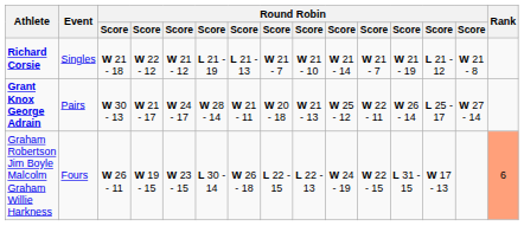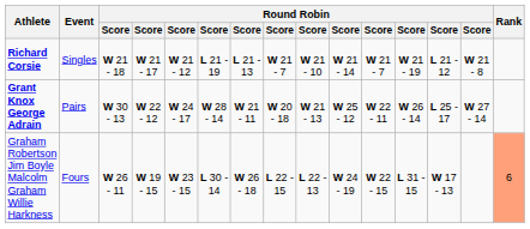 <table class="wikitable" style="font-size:88%; text-align:center">
 <tr>
 <th rowspan=2>Athlete</th>
 <th rowspan=2>Event</th>
 <th colspan=12>Round Robin</th>
 <th rowspan=2>Rank</th>
 </tr>
 <tr style="font-size:95%">
 <th>Score</th>
 <th>Score</th>
 <th>Score</th>
 <th>Score</th>
 <th>Score</th>
 <th>Score</th>
 <th>Score</th>
 <th>Score</th>
 <th>Score</th>
 <th>Score</th>
 <th>Score</th>
 <th>Score</th>
 </tr>
 <tr>
 <td align=left><strong><a href='#'>Richard Corsie</a></strong></td>
 <td align=left><a href='#'>Singles</a></td>
 <td><br><strong>W</strong> 21 - 18</td>
-<td><br><strong>W</strong> 22 - 12</td>
+<td><br><strong>W</strong> 21 - 17</td>
 <td><br><strong>W</strong> 21 - 12</td>
 <td><br><strong>L</strong> 21 - 19</td>
 <td><br><strong>L</strong> 21 - 13</td>
 <td><br><strong>W</strong> 21 - 7</td>
 <td><br><strong>W</strong> 21 - 10</td>
 <td><br><strong>W</strong> 21 - 14</td>
 <td><br><strong>W</strong> 21 - 7</td>
 <td><br><strong>W</strong> 21 - 19</td>
 <td><br><strong>L</strong> 21 - 12</td>
 <td><br><strong>W</strong> 21 - 8</td>
 <td></td>
 </tr>
 <tr>
 <td align=left><strong><a href='#'>Grant Knox</a></strong><br><strong><a href='#'>George Adrain</a></strong></td>
 <td align=left><a href='#'>Pairs</a></td>
 <td><br><strong>W</strong> 30 - 13</td>
-<td><br><strong>W</strong> 21 - 17</td>
+<td><br><strong>W</strong> 22 - 12</td>
 <td><br><strong>W</strong> 24 - 17</td>
 <td><br><strong>W</strong> 28 - 14</td>
 <td><br><strong>W</strong> 21 - 11</td>
 <td><br><strong>W</strong> 20 - 18</td>
 <td><br><strong>W</strong> 21 - 13</td>
 <td><br><strong>W</strong> 25 - 12</td>
 <td><br><strong>W</strong> 22 - 11</td>
 <td><br><strong>W</strong> 26 - 14</td>
 <td><br><strong>L</strong> 25 - 17</td>
 <td><br><strong>W</strong> 27 - 14</td>
 <td></td>
 </tr>
 <tr align=centre>
 <td align=left><a href='#'>Graham Robertson</a><br><a href='#'>Jim Boyle</a><br><a href='#'>Malcolm Graham</a><br><a href='#'>Willie Harkness</a></td>
 <td align=left><a href='#'>Fours</a></td>
 <td><br><strong>W</strong> 26 - 11</td>
 <td><br><strong>W</strong> 19 - 15</td>
 <td><br><strong>W</strong> 23 - 15</td>
 <td><br><strong>L</strong> 30 - 14</td>
 <td><br><strong>W</strong> 26 - 18</td>
 <td><br><strong>L</strong> 22 - 15</td>
 <td><br><strong>L</strong> 22 - 13</td>
 <td><br><strong>W</strong> 24 - 19</td>
 <td><br><strong>W</strong> 22 - 15</td>
 <td><br><strong>L</strong> 31 - 15</td>
 <td><br><strong>W</strong> 17 - 13</td>
 <td></td>
 <td style="background: lightsalmon;">6</td>
 </tr>
 </table>
